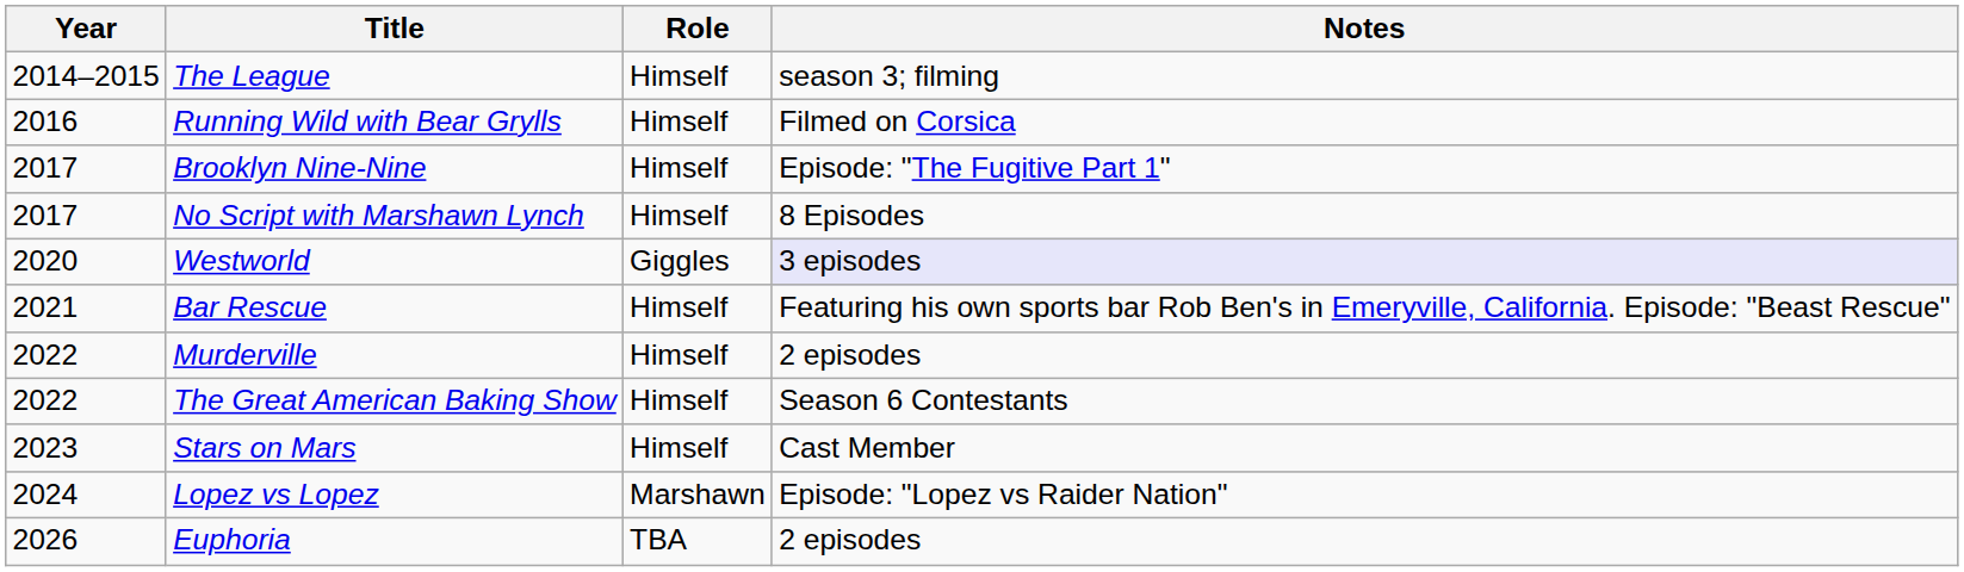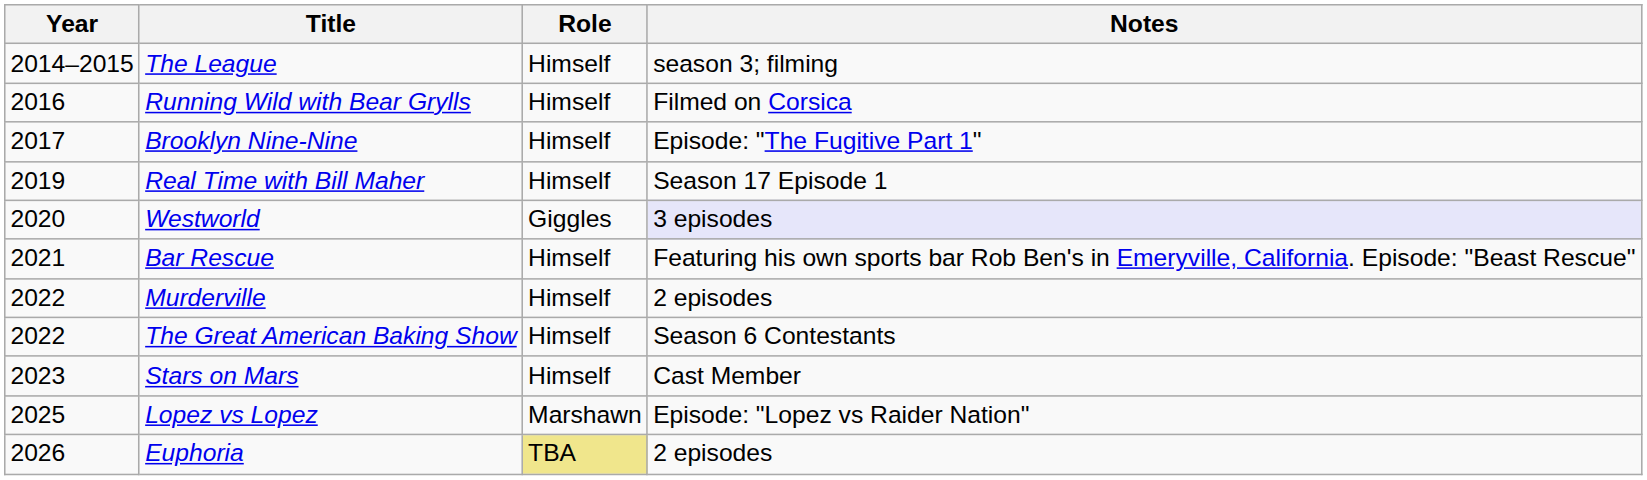 <table class="wikitable sortable">
 <tr>
 <th scope="col">Year</th>
 <th scope="col">Title</th>
 <th scope="col">Role</th>
 <th scope="col">Notes</th>
 </tr>
 <tr>
 <td>2014–2015</td>
 <td><em><a href='#'>The League</a></em></td>
 <td>Himself</td>
 <td>season 3; filming</td>
 </tr>
 <tr>
 <td>2016</td>
 <td><em><a href='#'>Running Wild with Bear Grylls</a></em></td>
 <td>Himself</td>
 <td>Filmed on <a href='#'>Corsica</a></td>
 </tr>
 <tr>
 <td>2017</td>
 <td><em><a href='#'>Brooklyn Nine-Nine</a></em></td>
 <td>Himself</td>
 <td>Episode: "<a href='#'>The Fugitive Part 1</a>"</td>
 </tr>
 <tr>
-<td>2017</td>
-<td><em><a href='#'>No Script with Marshawn Lynch</a></em></td>
+<td>2019</td>
+<td><em><a href='#'>Real Time with Bill Maher</a></em></td>
 <td>Himself</td>
-<td>8 Episodes</td>
+<td>Season 17 Episode 1</td>
 </tr>
 <tr>
 <td>2020</td>
 <td><em><a href='#'>Westworld</a></em></td>
 <td>Giggles</td>
 <td style="background: lavender;">3 episodes</td>
 </tr>
 <tr>
 <td>2021</td>
 <td><em><a href='#'>Bar Rescue</a></em></td>
 <td>Himself</td>
 <td>Featuring his own sports bar Rob Ben's in <a href='#'>Emeryville, California</a>. Episode: "Beast Rescue"</td>
 </tr>
 <tr>
 <td>2022</td>
 <td><em><a href='#'>Murderville</a></em></td>
 <td>Himself</td>
 <td>2 episodes</td>
 </tr>
 <tr>
 <td>2022</td>
 <td><em><a href='#'>The Great American Baking Show</a></em></td>
 <td>Himself</td>
 <td>Season 6 Contestants</td>
 </tr>
 <tr>
 <td>2023</td>
 <td><em><a href='#'>Stars on Mars</a></em></td>
 <td>Himself</td>
 <td>Cast Member</td>
 </tr>
 <tr>
-<td>2024</td>
+<td>2025</td>
 <td><em><a href='#'>Lopez vs Lopez</a></em></td>
 <td>Marshawn</td>
 <td>Episode: "Lopez vs Raider Nation"</td>
 </tr>
 <tr>
 <td>2026</td>
 <td><a href='#'><em>Euphoria</em></a></td>
-<td>TBA</td>
+<td style="background: khaki;">TBA</td>
 <td>2 episodes</td>
 </tr>
 </table>
